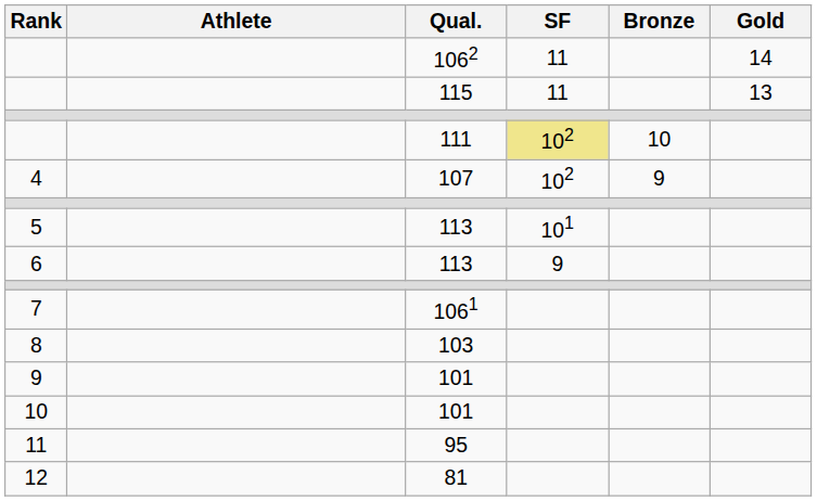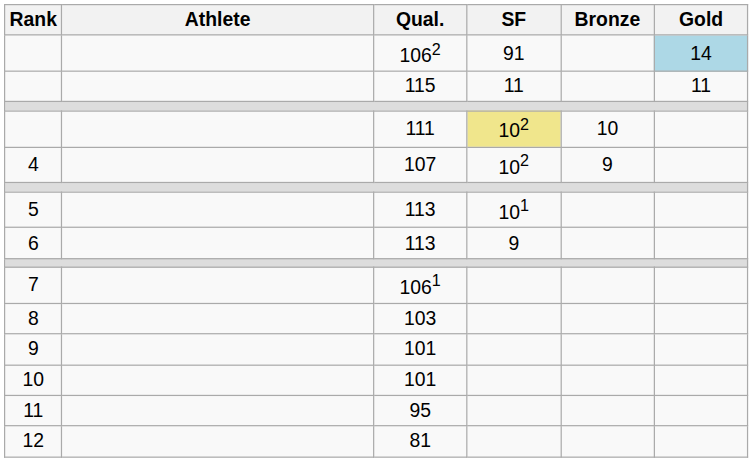 <table class="wikitable" style="text-align:center">
 <tr>
 <th width=40>Rank</th>
 <th width=250>Athlete</th>
 <th width=70>Qual.</th>
 <th width=70>SF</th>
 <th width=70>Bronze</th>
 <th width=70>Gold</th>
 </tr>
 <tr>
 <td></td>
 <td align=left></td>
 <td>106<sup>2</sup></td>
-<td>11</td>
+<td>91</td>
 <td></td>
-<td>14</td>
+<td style="background: lightblue;">14</td>
 </tr>
 <tr>
 <td></td>
 <td align=left></td>
 <td>115</td>
 <td>11</td>
 <td></td>
-<td>13</td>
+<td>11</td>
 </tr>
 <tr bgcolor=#DDDDDD>
 <td colspan=6></td>
 </tr>
 <tr>
 <td></td>
 <td align=left></td>
 <td>111</td>
 <td style="background: khaki;">10<sup>2</sup></td>
 <td>10</td>
 <td></td>
 </tr>
 <tr>
 <td>4</td>
 <td align=left></td>
 <td>107</td>
 <td>10<sup>2</sup></td>
 <td>9</td>
 <td></td>
 </tr>
 <tr bgcolor=#DDDDDD>
 <td colspan=6></td>
 </tr>
 <tr>
 <td>5</td>
 <td align=left></td>
 <td>113</td>
 <td>10<sup>1</sup></td>
 <td></td>
 <td></td>
 </tr>
 <tr>
 <td>6</td>
 <td align=left></td>
 <td>113</td>
 <td>9</td>
 <td></td>
 <td></td>
 </tr>
 <tr bgcolor=#DDDDDD>
 <td colspan=6></td>
 </tr>
 <tr>
 <td>7</td>
 <td align=left></td>
 <td>106<sup>1</sup></td>
 <td></td>
 <td></td>
 <td></td>
 </tr>
 <tr>
 <td>8</td>
 <td align=left></td>
 <td>103</td>
 <td></td>
 <td></td>
 <td></td>
 </tr>
 <tr>
 <td>9</td>
 <td align=left></td>
 <td>101</td>
 <td></td>
 <td></td>
 <td></td>
 </tr>
 <tr>
 <td>10</td>
 <td align=left></td>
 <td>101</td>
 <td></td>
 <td></td>
 <td></td>
 </tr>
 <tr>
 <td>11</td>
 <td align=left></td>
 <td>95</td>
 <td></td>
 <td></td>
 <td></td>
 </tr>
 <tr>
 <td>12</td>
 <td align=left></td>
 <td>81</td>
 <td></td>
 <td></td>
 <td></td>
 </tr>
 </table>
